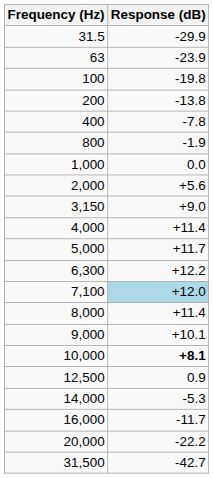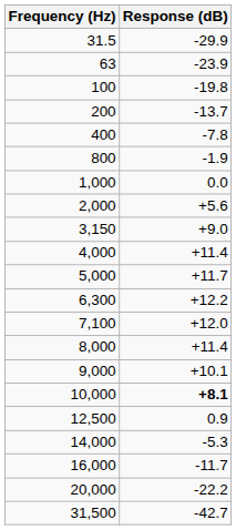 <table class="wikitable">
 <tr>
 <th>Frequency (Hz)</th>
 <th>Response (dB)</th>
 </tr>
 <tr>
 <td align="right">31.5</td>
 <td align="right">-29.9</td>
 </tr>
 <tr>
 <td align="right">63</td>
 <td align="right">-23.9</td>
 </tr>
 <tr>
 <td align="right">100</td>
 <td align="right">-19.8</td>
 </tr>
 <tr>
 <td align="right">200</td>
-<td align="right">-13.8</td>
+<td align="right">-13.7</td>
 </tr>
 <tr>
 <td align="right">400</td>
 <td align="right">-7.8</td>
 </tr>
 <tr>
 <td align="right">800</td>
 <td align="right">-1.9</td>
 </tr>
 <tr>
 <td align="right">1,000</td>
 <td align="right">0.0</td>
 </tr>
 <tr>
 <td align="right">2,000</td>
 <td align="right">+5.6</td>
 </tr>
 <tr>
 <td align="right">3,150</td>
 <td align="right">+9.0</td>
 </tr>
 <tr>
 <td align="right">4,000</td>
 <td align="right">+11.4</td>
 </tr>
 <tr>
 <td align="right">5,000</td>
 <td align="right">+11.7</td>
 </tr>
 <tr>
 <td align="right">6,300</td>
 <td align="right">+12.2</td>
 </tr>
 <tr>
 <td align="right">7,100</td>
-<td align="right" style="background: lightblue;">+12.0</td>
+<td align="right">+12.0</td>
 </tr>
 <tr>
 <td align="right">8,000</td>
 <td align="right">+11.4</td>
 </tr>
 <tr>
 <td align="right">9,000</td>
 <td align="right">+10.1</td>
 </tr>
 <tr>
 <td align="right">10,000</td>
 <td align="right"><strong>+8.1</strong></td>
 </tr>
 <tr>
 <td align="right">12,500</td>
 <td align="right">0.9</td>
 </tr>
 <tr>
 <td align="right">14,000</td>
 <td align="right">-5.3</td>
 </tr>
 <tr>
 <td align="right">16,000</td>
 <td align="right">-11.7</td>
 </tr>
 <tr>
 <td align="right">20,000</td>
 <td align="right">-22.2</td>
 </tr>
 <tr>
 <td align="right">31,500</td>
 <td align="right">-42.7</td>
 </tr>
 </table>
